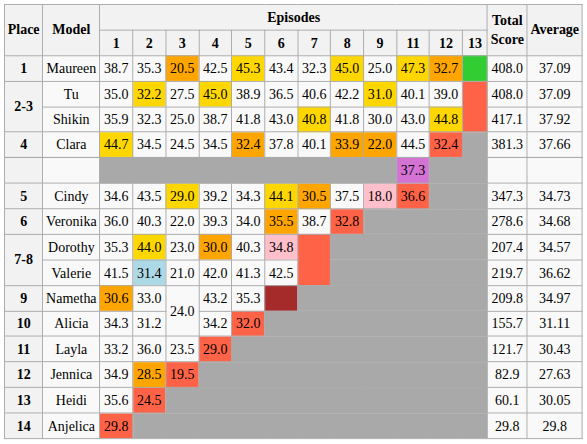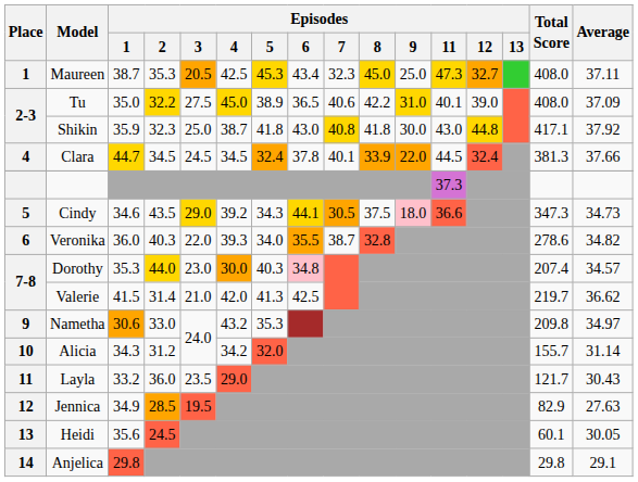 <table style="text-align: center; font-size:92%; line-height:20px;" class="wikitable sortable">
 <tr>
 <th rowspan="2">Place</th>
 <th rowspan="2">Model</th>
 <th colspan="12">Episodes</th>
 <th rowspan="2">Total Score</th>
 <th rowspan="2">Average</th>
 </tr>
 <tr>
 <th width="35">1</th>
 <th width="35">2</th>
 <th width="35">3</th>
 <th width="35">4</th>
 <th width="35">5</th>
 <th width="35">6</th>
 <th width="35">7</th>
 <th width="35">8</th>
 <th width="35">9</th>
 <th width="35">11</th>
 <th width="35">12</th>
 <th width="35">13</th>
 </tr>
 <tr>
 <th>1</th>
 <td>Maureen</td>
 <td>38.7</td>
 <td>35.3</td>
 <td bgcolor="orange">20.5</td>
 <td>42.5</td>
 <td style="background:gold;">45.3</td>
 <td>43.4</td>
 <td>32.3</td>
 <td style="background:gold;">45.0</td>
 <td>25.0</td>
 <td style="background:gold;">47.3</td>
 <td style="background:orange">32.7</td>
 <td style="background:limegreen;"></td>
 <td>408.0</td>
-<td>37.09</td>
+<td>37.11</td>
 </tr>
 <tr>
 <th rowspan="2">2-3</th>
 <td>Tu</td>
 <td>35.0</td>
 <td style="background: gold;">32.2</td>
 <td>27.5</td>
 <td style="background:gold;">45.0</td>
 <td>38.9</td>
 <td>36.5</td>
 <td>40.6</td>
 <td>42.2</td>
 <td style="background:gold;">31.0</td>
 <td>40.1</td>
 <td>39.0</td>
 <td rowspan="2" style="background:tomato;"></td>
 <td>408.0</td>
 <td>37.09</td>
 </tr>
 <tr>
 <td>Shikin</td>
 <td>35.9</td>
 <td>32.3</td>
 <td>25.0</td>
 <td>38.7</td>
 <td>41.8</td>
 <td>43.0</td>
 <td style="background:gold;">40.8</td>
 <td>41.8</td>
 <td>30.0</td>
 <td>43.0</td>
 <td style="background:gold;">44.8</td>
 <td>417.1</td>
 <td>37.92</td>
 </tr>
 <tr>
 <th>4</th>
 <td>Clara</td>
 <td style="background:gold;">44.7</td>
 <td>34.5</td>
 <td>24.5</td>
 <td>34.5</td>
 <td bgcolor="orange">32.4</td>
 <td>37.8</td>
 <td>40.1</td>
 <td bgcolor="orange">33.9</td>
 <td bgcolor="orange">22.0</td>
 <td>44.5</td>
 <td bgcolor="tomato">32.4</td>
 <td style="background:darkgray;"></td>
 <td>381.3</td>
 <td>37.66</td>
 </tr>
 <tr>
 </tr>
 <tr>
 <th></th>
 <td></td>
 <td colspan="9" style="background:darkgray;"></td>
 <td style="background:#D473D4;">37.3</td>
 <td style="background:darkgray;" colspan="2"></td>
 <td></td>
 <td></td>
 </tr>
 <tr>
 <th>5</th>
 <td>Cindy</td>
 <td>34.6</td>
 <td>43.5</td>
 <td style="background:gold;">29.0</td>
 <td>39.2</td>
 <td>34.3</td>
 <td style="background:gold;">44.1</td>
 <td bgcolor="orange">30.5</td>
 <td>37.5</td>
 <td style="background:pink;">18.0</td>
 <td style="background:tomato;">36.6</td>
 <td style="background:darkgray;" colspan="2"></td>
 <td>347.3</td>
 <td>34.73</td>
 </tr>
 <tr>
 <th>6</th>
 <td>Veronika</td>
 <td>36.0</td>
 <td>40.3</td>
 <td>22.0</td>
 <td>39.3</td>
 <td>34.0</td>
 <td bgcolor="orange">35.5</td>
 <td>38.7</td>
 <td style="background:tomato;">32.8</td>
 <td style="background:darkgray;" colspan="4"></td>
 <td>278.6</td>
-<td>34.68</td>
+<td>34.82</td>
 </tr>
 <tr>
 <th rowspan="2">7-8</th>
 <td>Dorothy</td>
 <td>35.3</td>
 <td style="background:gold;">44.0</td>
 <td>23.0</td>
 <td bgcolor="orange">30.0</td>
 <td>40.3</td>
 <td style="background:pink;">34.8</td>
 <td rowspan="2" style="background:tomato;"></td>
 <td style="background:darkgray;" colspan="5"></td>
 <td>207.4</td>
 <td>34.57</td>
 </tr>
 <tr>
 <td>Valerie</td>
 <td>41.5</td>
-<td style="background: lightblue;">31.4</td>
+<td>31.4</td>
 <td>21.0</td>
 <td>42.0</td>
 <td>41.3</td>
 <td>42.5</td>
 <td style="background:darkgray;" colspan="5"></td>
 <td>219.7</td>
 <td>36.62</td>
 </tr>
 <tr>
 <th>9</th>
 <td>Nametha</td>
 <td bgcolor="orange">30.6</td>
 <td>33.0</td>
 <td rowspan="2">24.0</td>
 <td>43.2</td>
 <td>35.3</td>
 <td style="background:brown;"></td>
 <td style="background:darkgray;" colspan="6"></td>
 <td>209.8</td>
 <td>34.97</td>
 </tr>
 <tr>
 <th>10</th>
 <td>Alicia</td>
 <td>34.3</td>
 <td>31.2</td>
 <td>34.2</td>
 <td style="background:tomato;">32.0</td>
 <td style="background:darkgray;" colspan="7"></td>
 <td>155.7</td>
-<td>31.11</td>
+<td>31.14</td>
 </tr>
 <tr>
 <th>11</th>
 <td>Layla</td>
 <td>33.2</td>
 <td>36.0</td>
 <td>23.5</td>
 <td style="background:tomato;">29.0</td>
 <td style="background:darkgray;" colspan="8"></td>
 <td>121.7</td>
 <td>30.43</td>
 </tr>
 <tr>
 <th>12</th>
 <td>Jennica</td>
 <td>34.9</td>
 <td bgcolor="orange">28.5</td>
 <td style="background:tomato;">19.5</td>
 <td style="background:darkgray;" colspan="9"></td>
 <td>82.9</td>
 <td>27.63</td>
 </tr>
 <tr>
 <th>13</th>
 <td>Heidi</td>
 <td>35.6</td>
 <td style="background:tomato;">24.5</td>
 <td style="background:darkgray;" colspan="10"></td>
 <td>60.1</td>
 <td>30.05</td>
 </tr>
 <tr>
 <th>14</th>
 <td>Anjelica</td>
 <td style="background:tomato;">29.8</td>
 <td style="background:darkgray;" colspan="11"></td>
 <td>29.8</td>
-<td>29.8</td>
+<td>29.1</td>
 </tr>
 </table>
